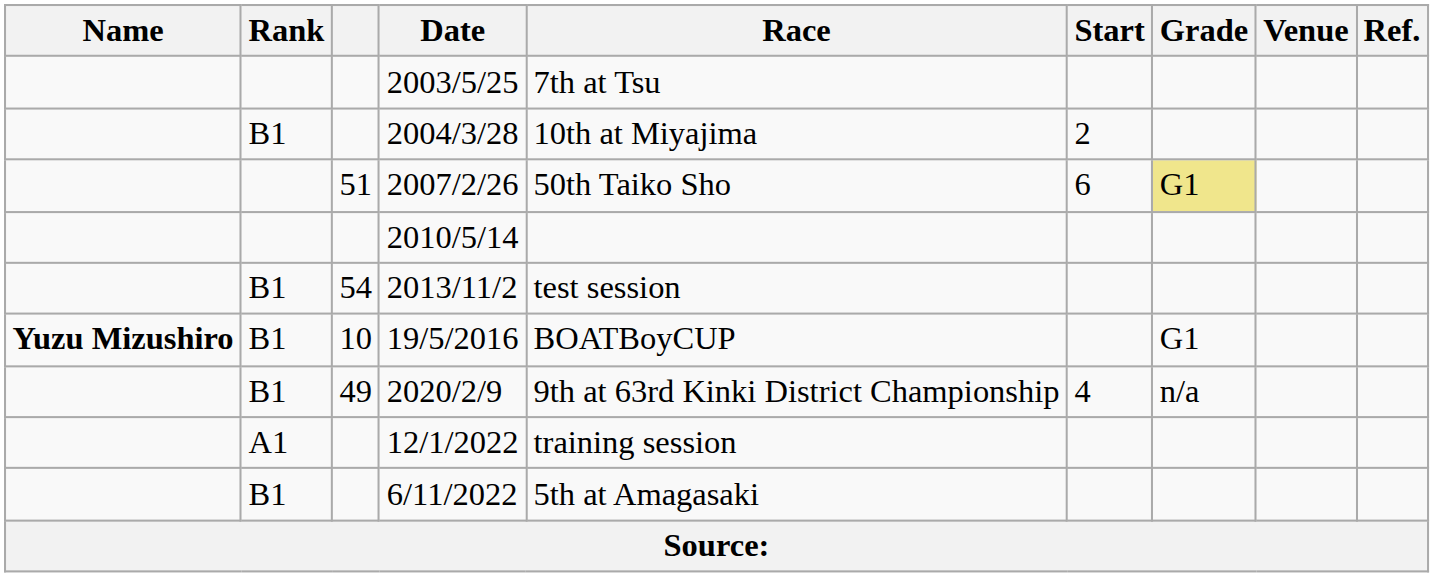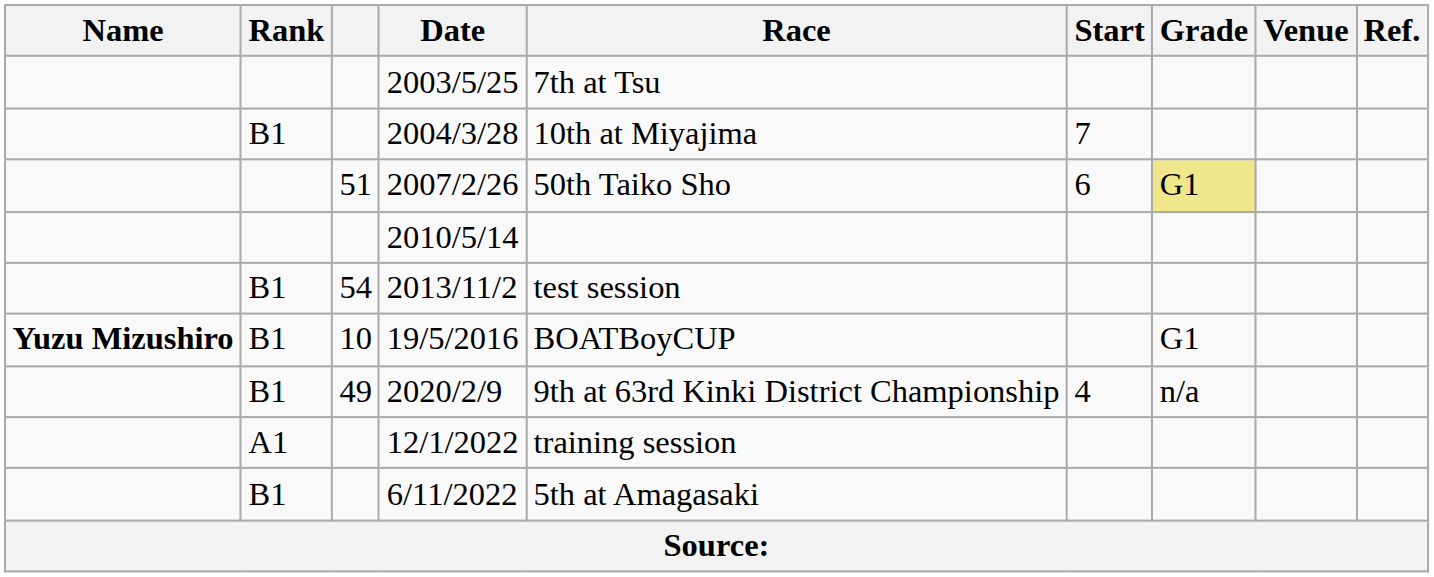 <table class="wikitable">
 <tr>
 <th>Name</th>
 <th>Rank</th>
 <th></th>
 <th>Date</th>
 <th>Race</th>
 <th>Start</th>
 <th>Grade</th>
 <th>Venue</th>
 <th>Ref.</th>
 </tr>
 <tr>
 <td></td>
 <td></td>
 <td></td>
 <td>2003/5/25</td>
 <td>7th at Tsu</td>
 <td></td>
 <td></td>
 <td></td>
 <td></td>
 </tr>
 <tr>
 <td></td>
 <td>B1</td>
 <td></td>
 <td>2004/3/28</td>
 <td>10th at Miyajima</td>
-<td>2</td>
+<td>7</td>
 <td></td>
 <td></td>
 <td></td>
 </tr>
 <tr>
 <td></td>
 <td></td>
 <td>51</td>
 <td>2007/2/26</td>
 <td>50th Taiko Sho</td>
 <td>6</td>
 <td style="background: khaki;">G1</td>
 <td></td>
 <td></td>
 </tr>
 <tr>
 <td></td>
 <td></td>
 <td></td>
 <td>2010/5/14</td>
 <td></td>
 <td></td>
 <td></td>
 <td></td>
 <td></td>
 </tr>
 <tr>
 <td></td>
 <td>B1</td>
 <td>54</td>
 <td>2013/11/2</td>
 <td>test session</td>
 <td></td>
 <td></td>
 <td></td>
 <td></td>
 </tr>
 <tr>
 <td><strong>Yuzu Mizushiro</strong></td>
 <td>B1</td>
 <td>10</td>
 <td>19/5/2016</td>
 <td>BOATBoyCUP</td>
 <td></td>
 <td>G1</td>
 <td></td>
 <td></td>
 </tr>
 <tr>
 <td></td>
 <td>B1</td>
 <td>49</td>
 <td>2020/2/9</td>
 <td>9th at 63rd Kinki District Championship</td>
 <td>4</td>
 <td>n/a</td>
 <td></td>
 <td></td>
 </tr>
 <tr>
 <td></td>
 <td>A1</td>
 <td></td>
 <td>12/1/2022</td>
 <td>training session</td>
 <td></td>
 <td></td>
 <td></td>
 <td></td>
 </tr>
 <tr>
 <td></td>
 <td>B1</td>
 <td></td>
 <td>6/11/2022</td>
 <td>5th at Amagasaki</td>
 <td></td>
 <td></td>
 <td></td>
 <td></td>
 </tr>
 <tr>
 <th colspan="9">Source: </th>
 </tr>
 </table>
